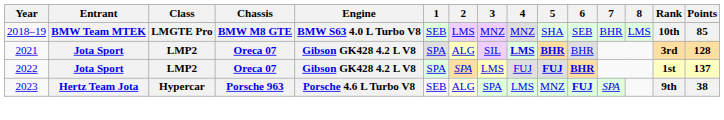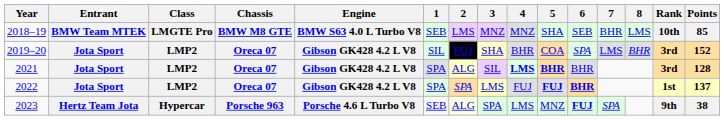 <table class="wikitable" style="text-align:center; font-size:85%">
 <tr>
 <th>Year</th>
 <th>Entrant</th>
 <th>Class</th>
 <th>Chassis</th>
 <th>Engine</th>
 <th>1</th>
 <th>2</th>
 <th>3</th>
 <th>4</th>
 <th>5</th>
 <th>6</th>
 <th>7</th>
 <th>8</th>
 <th>Rank</th>
 <th>Points</th>
 </tr>
 <tr>
 <td nowrap><a href='#'>2018–19</a></td>
 <th nowrap><a href='#'>BMW Team MTEK</a></th>
 <th nowrap>LMGTE Pro</th>
 <th nowrap><a href='#'>BMW M8 GTE</a></th>
 <th nowrap><a href='#'>BMW S63</a> 4.0 L Turbo V8</th>
 <td style="background:#DFFFDF;"><a href='#'>SEB</a><br></td>
 <td style="background:#EFCFFF;"><a href='#'>LMS</a><br></td>
 <td style="background:#EFCFFF;"><a href='#'>MNZ</a><br></td>
 <td style="background:#DFDFDF;"><a href='#'>MNZ</a><br></td>
 <td style="background:#DFFFDF;"><a href='#'>SHA</a><br></td>
 <td style="background:#DFFFDF;"><a href='#'>SEB</a><br></td>
 <td style="background:#DFFFDF;"><a href='#'>BHR</a><br></td>
 <td style="background:#DFFFDF;"><a href='#'>LMS</a><br></td>
 <th>10th</th>
 <th>85</th>
+</tr>
+<tr>
+<td nowrap><a href='#'>2019–20</a></td>
+<th nowrap><a href='#'>Jota Sport</a></th>
+<th nowrap>LMP2</th>
+<th nowrap><a href='#'>Oreca 07</a></th>
+<th nowrap><a href='#'>Gibson</a> GK428 4.2 L V8</th>
+<td style="background:#DFFFDF;"><a href='#'>SIL</a><br></td>
+<td style="background:#000000; color:white"><a href='#'><span>FUJ</span></a><br></td>
+<td style="background:#FFFFBF;"><a href='#'>SHA</a><br></td>
+<td style="background:#DFDFDF;"><a href='#'>BHR</a><br></td>
+<td style="background:#FFDF9F;"><a href='#'>COA</a><br></td>
+<td style="background:#DFFFDF;"><em><a href='#'>SPA</a></em><br></td>
+<td style="background:#DFDFDF;"><a href='#'>LMS</a><br></td>
+<td style="background:#DFDFDF;"><em><a href='#'>BHR</a></em><br></td>
+<th style="background:#FFDF9F;">3rd</th>
+<th style="background:#FFDF9F;">152</th>
 </tr>
 <tr>
 <td nowrap><a href='#'>2021</a></td>
 <th nowrap><a href='#'>Jota Sport</a></th>
 <th>LMP2</th>
 <th nowrap><a href='#'>Oreca 07</a></th>
 <th nowrap><a href='#'>Gibson</a> GK428 4.2 L V8</th>
 <td style="background:#DFDFDF;"><a href='#'>SPA</a><br></td>
 <td style="background:#FFFFBF;"><a href='#'>ALG</a><br></td>
 <td style="background:#EFCFFF;"><a href='#'>SIL</a><br></td>
 <td style="background:#DFFFDF;"><strong><a href='#'>LMS</a></strong><br></td>
 <td style="background:#FFDF9F;"><strong><a href='#'>BHR</a><br></strong></td>
 <td style="background:#DFDFDF;"><a href='#'>BHR</a><br></td>
 <td colspan=2></td>
 <th style="background:#FFDF9F;">3rd</th>
 <th style="background:#FFDF9F;">128</th>
 </tr>
 <tr>
 <td nowrap><a href='#'>2022</a></td>
 <th nowrap><a href='#'>Jota Sport</a></th>
 <th>LMP2</th>
 <th nowrap><a href='#'>Oreca 07</a></th>
 <th nowrap><a href='#'>Gibson</a> GK428 4.2 L V8</th>
 <td style="background:#DFFFDF;"><a href='#'>SPA</a><br></td>
 <td style="background:#FFDF9F;"><em><a href='#'>SPA</a></em><br></td>
 <td style="background:#FFFFBF;"><a href='#'>LMS</a><br></td>
 <td style="background:#DFDFDF;"><a href='#'>FUJ</a><br></td>
 <td style="background:#DFDFDF;"><strong><a href='#'>FUJ</a></strong><br></td>
 <td style="background:#FFDF9F;"><strong><a href='#'>BHR</a><br></strong></td>
 <td colspan=2></td>
 <th style="background:#FFFFBF;">1st</th>
 <th style="background:#FFFFBF;">137</th>
 </tr>
 <tr>
 <td><a href='#'>2023</a></td>
 <th nowrap><a href='#'>Hertz Team Jota</a></th>
 <th>Hypercar</th>
 <th nowrap><a href='#'>Porsche 963</a></th>
 <th nowrap><a href='#'>Porsche</a> 4.6 L Turbo V8</th>
 <td><a href='#'>SEB</a></td>
 <td style="background: lightyellow;"><a href='#'>ALG</a></td>
 <td style="background:#DFFFDF;"><a href='#'>SPA</a><br></td>
 <td style="background:#DFFFDF;"><a href='#'>LMS</a><br></td>
 <td style="background:#DFFFDF;"><a href='#'>MNZ</a><br></td>
 <td style="background:#DFFFDF;"><strong><a href='#'>FUJ</a><br></strong></td>
 <td style="background:#DFFFDF;"><em><a href='#'>SPA</a></em><br></td>
 <td></td>
 <th>9th</th>
 <th>38</th>
 </tr>
 </table>
